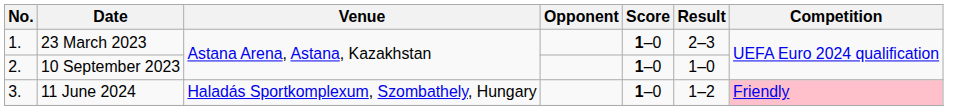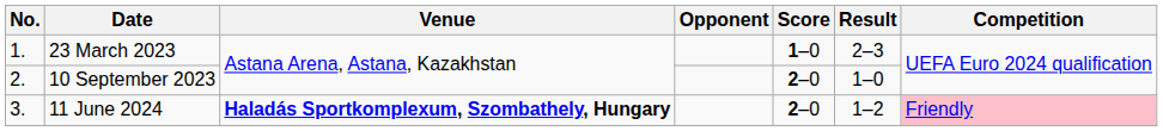 <table class="wikitable">
 <tr>
 <th>No.</th>
 <th>Date</th>
 <th>Venue</th>
 <th>Opponent</th>
 <th>Score</th>
 <th>Result</th>
 <th>Competition</th>
 </tr>
 <tr>
 <td>1.</td>
 <td>23 March 2023</td>
 <td rowspan=2><a href='#'>Astana Arena</a>, <a href='#'>Astana</a>, Kazakhstan</td>
 <td></td>
 <td align=center><strong>1</strong>–0</td>
 <td align=center>2–3</td>
 <td rowspan=2><a href='#'>UEFA Euro 2024 qualification</a></td>
 </tr>
 <tr>
 <td>2.</td>
 <td>10 September 2023</td>
 <td></td>
-<td align=center><strong>1</strong>–0</td>
+<td align=center><strong>2</strong>–0</td>
 <td align=center>1–0</td>
 </tr>
 <tr>
 <td>3.</td>
 <td>11 June 2024</td>
-<td><a href='#'>Haladás Sportkomplexum</a>, <a href='#'>Szombathely</a>, Hungary</td>
+<td><strong><a href='#'>Haladás Sportkomplexum</a>, <a href='#'>Szombathely</a>, Hungary</strong></td>
 <td></td>
-<td align=center><strong>1</strong>–0</td>
+<td align=center><strong>2</strong>–0</td>
 <td align=center>1–2</td>
 <td style="background: pink;"><a href='#'>Friendly</a></td>
 </tr>
 <tr>
 </tr>
 </table>
